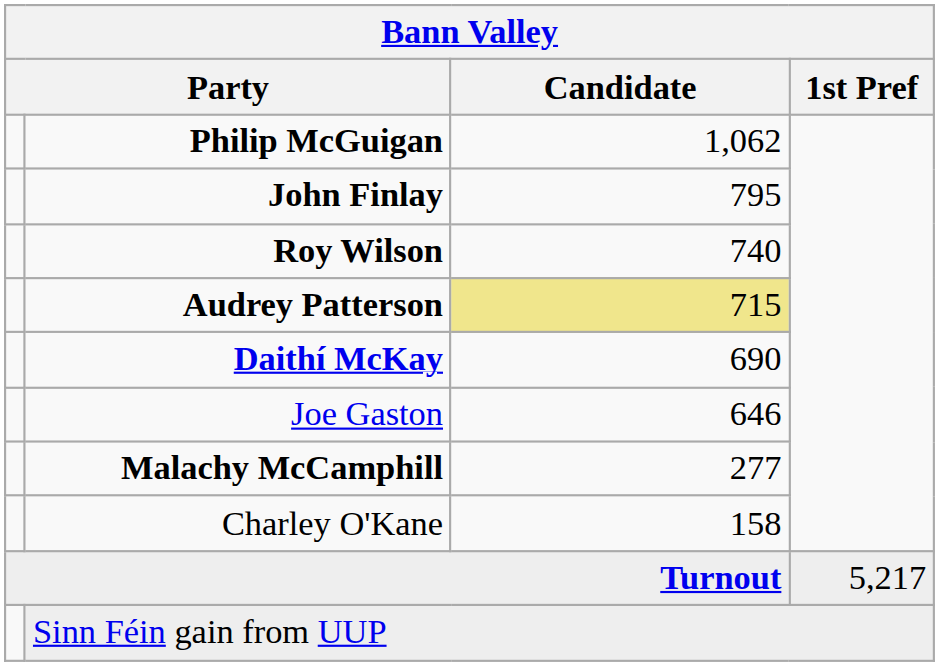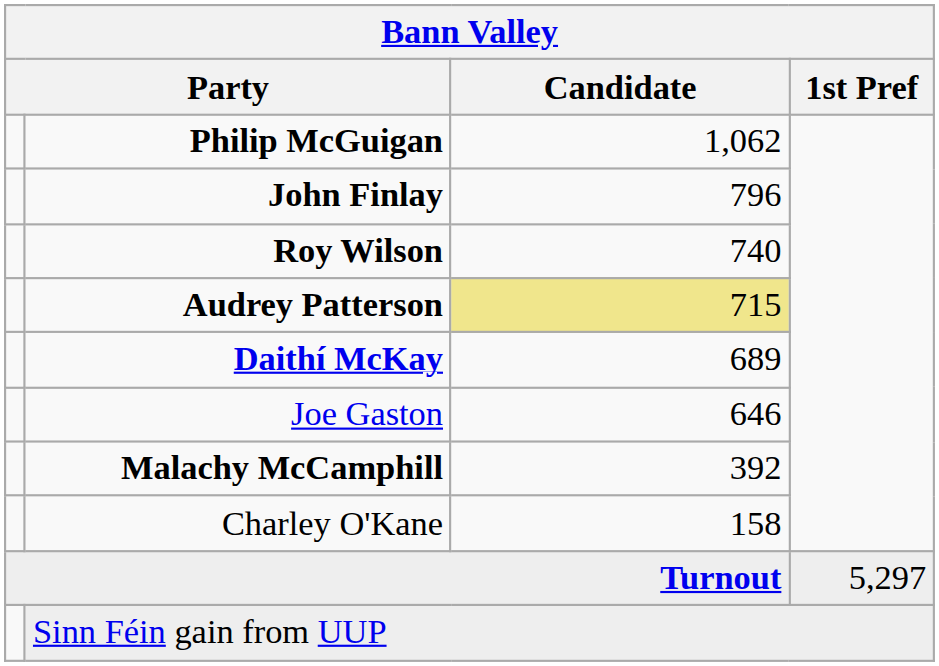 <table class="wikitable">
 <tr>
 <th colspan="4" align="center"><a href='#'>Bann Valley</a></th>
 </tr>
 <tr>
 <th colspan="2" align="center" width=200>Party</th>
 <th width=150>Candidate</th>
 <th width=60>1st Pref</th>
 </tr>
 <tr>
 <td></td>
 <td align="right"><strong>Philip McGuigan</strong></td>
 <td align="right">1,062</td>
 </tr>
 <tr>
 <td></td>
 <td align="right"><strong>John Finlay</strong></td>
-<td align="right">795</td>
+<td align="right">796</td>
 </tr>
 <tr>
 <td></td>
 <td align="right"><strong>Roy Wilson</strong></td>
 <td align="right">740</td>
 </tr>
 <tr>
 <td></td>
 <td align="right"><strong>Audrey Patterson</strong></td>
 <td align="right" style="background: khaki;">715</td>
 </tr>
 <tr>
 <td></td>
 <td align="right"><strong><a href='#'>Daithí McKay</a></strong></td>
-<td align="right">690</td>
+<td align="right">689</td>
 </tr>
 <tr>
 <td></td>
 <td align="right"><a href='#'>Joe Gaston</a></td>
 <td align="right">646</td>
 </tr>
 <tr>
 <td></td>
 <td align="right"><strong>Malachy McCamphill</strong></td>
-<td align="right">277</td>
+<td align="right">392</td>
 </tr>
 <tr>
 <td></td>
 <td align="right">Charley O'Kane</td>
 <td align="right">158</td>
 </tr>
 <tr bgcolor="EEEEEE">
 <td colspan=3 align="right"><strong><a href='#'>Turnout</a></strong></td>
-<td align="right">5,217</td>
+<td align="right">5,297</td>
 </tr>
 <tr>
 <td bgcolor=></td>
 <td colspan=3 bgcolor="EEEEEE"><a href='#'>Sinn Féin</a> gain from <a href='#'>UUP</a></td>
 </tr>
 </table>
